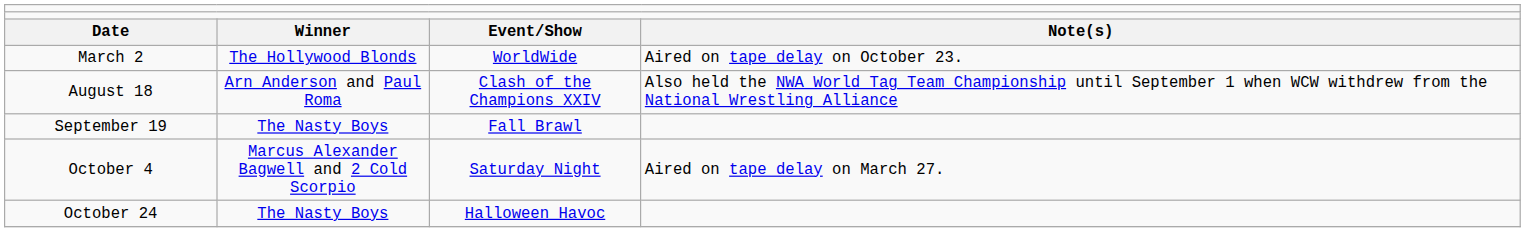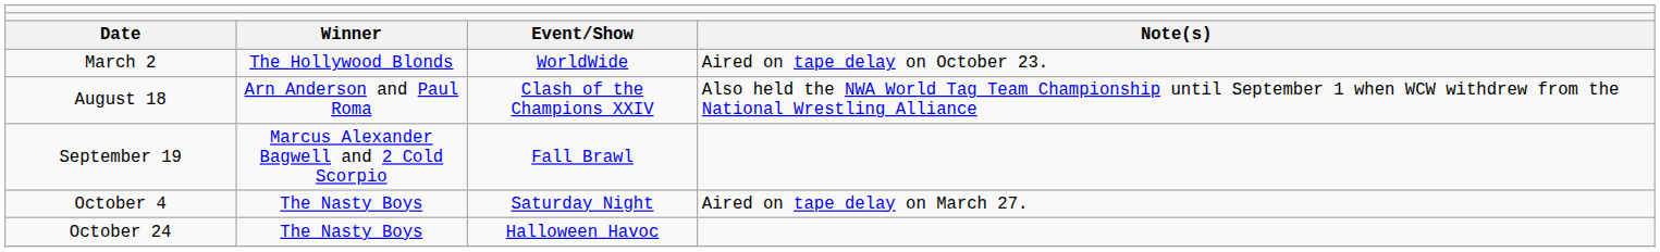 <table class="wikitable" style="text-align:center; width:100%;">
 <tr>
 <td colspan="5"></td>
 </tr>
 <tr>
 <td colspan="5"><strong></strong></td>
 </tr>
 <tr>
 <th width=14%>Date</th>
 <th width=14%>Winner</th>
 <th width=14%>Event/Show</th>
 <th width=58%>Note(s)</th>
 </tr>
 <tr>
 <td>March 2</td>
 <td><a href='#'>The Hollywood Blonds</a><br></td>
 <td><a href='#'>WorldWide</a></td>
 <td align=left>Aired on <a href='#'>tape delay</a> on October 23.</td>
 </tr>
 <tr>
 <td>August 18</td>
 <td><a href='#'>Arn Anderson</a> and <a href='#'>Paul Roma</a></td>
 <td><a href='#'>Clash of the Champions XXIV</a></td>
 <td align=left>Also held the <a href='#'>NWA World Tag Team Championship</a> until September 1 when WCW withdrew from the <a href='#'>National Wrestling Alliance</a></td>
 </tr>
 <tr>
 <td>September 19</td>
-<td><a href='#'>The Nasty Boys</a><br></td>
+<td><a href='#'>Marcus Alexander Bagwell</a> and <a href='#'>2 Cold Scorpio</a></td>
 <td><a href='#'>Fall Brawl</a></td>
 <td align=left></td>
 </tr>
 <tr>
 <td>October 4</td>
-<td><a href='#'>Marcus Alexander Bagwell</a> and <a href='#'>2 Cold Scorpio</a></td>
+<td><a href='#'>The Nasty Boys</a><br></td>
 <td><a href='#'>Saturday Night</a></td>
 <td align=left>Aired on <a href='#'>tape delay</a> on March 27.</td>
 </tr>
 <tr>
 <td>October 24</td>
 <td><a href='#'>The Nasty Boys</a><br></td>
 <td><a href='#'>Halloween Havoc</a></td>
 <td align=left></td>
 </tr>
 <tr>
 </tr>
 </table>
